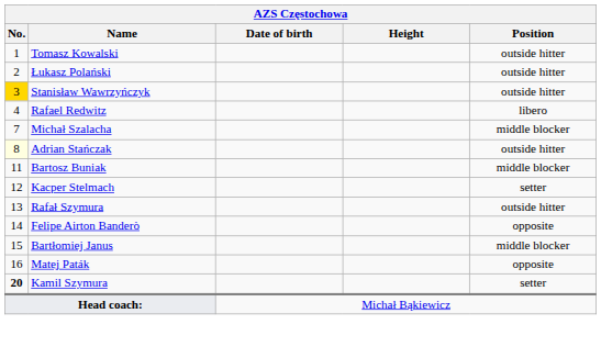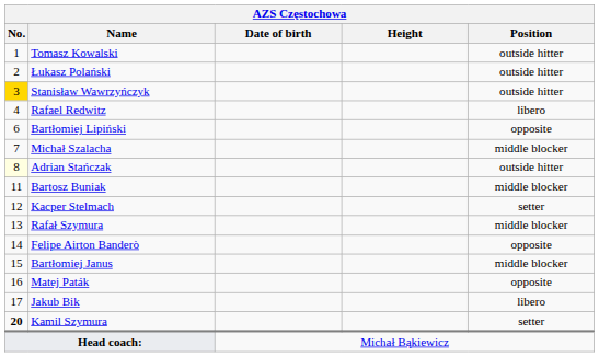 <table class="wikitable collapsible collapsed" style="font-size:100%; text-align:center">
 <tr>
 <th colspan=5 style="width:30em"><a href='#'>AZS Częstochowa</a></th>
 </tr>
 <tr>
 <th>No.</th>
 <th style="width:15em">Name</th>
 <th style="width:10em">Date of birth</th>
 <th style="width:10em">Height</th>
 <th style="width:10em">Position</th>
 </tr>
 <tr>
 <td>1</td>
 <td align=left> <a href='#'>Tomasz Kowalski</a></td>
 <td align=right></td>
 <td></td>
 <td>outside hitter</td>
 </tr>
 <tr>
 <td>2</td>
 <td align=left> <a href='#'>Łukasz Polański</a></td>
 <td align=right></td>
 <td></td>
 <td>outside hitter</td>
 </tr>
 <tr>
 <td style="background: gold;">3</td>
 <td align=left> <a href='#'>Stanisław Wawrzyńczyk</a></td>
 <td align=right></td>
 <td></td>
 <td>outside hitter</td>
 </tr>
 <tr>
 <td>4</td>
 <td align=left> <a href='#'>Rafael Redwitz</a></td>
 <td align=right></td>
 <td></td>
 <td>libero</td>
 </tr>
 <tr>
+<td>6</td>
+<td align=left> <a href='#'>Bartłomiej Lipiński</a></td>
+<td align=right></td>
+<td></td>
+<td>opposite</td>
+</tr>
+<tr>
 <td>7</td>
 <td align=left> <a href='#'>Michał Szalacha</a></td>
 <td align=right></td>
 <td></td>
 <td>middle blocker</td>
 </tr>
 <tr>
 <td style="background: lightyellow;">8</td>
 <td align=left> <a href='#'>Adrian Stańczak</a></td>
 <td align=right></td>
 <td></td>
 <td>outside hitter</td>
 </tr>
 <tr>
 <td>11</td>
 <td align=left> <a href='#'>Bartosz Buniak</a></td>
 <td align=right></td>
 <td></td>
 <td>middle blocker</td>
 </tr>
 <tr>
 <td>12</td>
 <td align=left> <a href='#'>Kacper Stelmach</a></td>
 <td align=right></td>
 <td></td>
 <td>setter</td>
 </tr>
 <tr>
 <td>13</td>
 <td align=left> <a href='#'>Rafał Szymura</a></td>
 <td align=right></td>
 <td></td>
-<td>outside hitter</td>
+<td>middle blocker</td>
 </tr>
 <tr>
 <td>14</td>
 <td align=left> <a href='#'>Felipe Airton Banderò</a></td>
 <td align=right></td>
 <td></td>
 <td>opposite</td>
 </tr>
 <tr>
 <td>15</td>
 <td align=left> <a href='#'>Bartłomiej Janus</a></td>
 <td align=right></td>
 <td></td>
 <td>middle blocker</td>
 </tr>
 <tr>
 <td>16</td>
 <td align=left> <a href='#'>Matej Paták</a></td>
 <td align=right></td>
 <td></td>
 <td>opposite</td>
 </tr>
 <tr>
+<td>17</td>
+<td align=left> <a href='#'>Jakub Bik</a></td>
+<td align=right></td>
+<td></td>
+<td>libero</td>
+</tr>
+<tr>
 <td><strong>20</strong></td>
 <td align=left> <a href='#'>Kamil Szymura</a></td>
 <td align=right></td>
 <td></td>
 <td>setter</td>
 </tr>
 <tr style="border-top: 3px solid grey">
 <td colspan=2 style="background:#EAECF0"><strong>Head coach:</strong></td>
 <td colspan=3> <a href='#'>Michał Bąkiewicz</a></td>
 </tr>
 </table>
